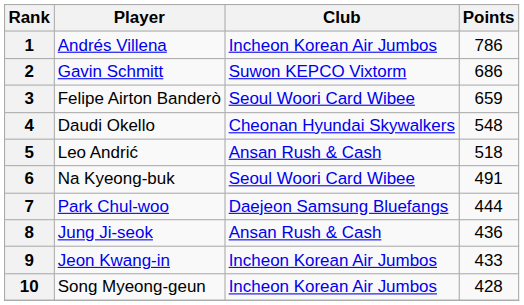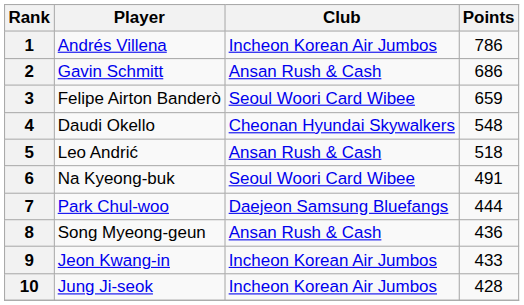 <table class=wikitable>
 <tr>
 <th>Rank</th>
 <th>Player</th>
 <th>Club</th>
 <th>Points</th>
 </tr>
 <tr>
 <th>1</th>
 <td> <a href='#'>Andrés Villena</a></td>
 <td><a href='#'>Incheon Korean Air Jumbos</a></td>
 <td align=center>786</td>
 </tr>
 <tr>
 <th>2</th>
 <td> <a href='#'>Gavin Schmitt</a></td>
-<td><a href='#'>Suwon KEPCO Vixtorm</a></td>
+<td><a href='#'>Ansan Rush & Cash</a></td>
 <td align=center>686</td>
 </tr>
 <tr>
 <th>3</th>
 <td> Felipe Airton Banderò</td>
 <td><a href='#'>Seoul Woori Card Wibee</a></td>
 <td align=center>659</td>
 </tr>
 <tr>
 <th>4</th>
 <td> Daudi Okello</td>
 <td><a href='#'>Cheonan Hyundai Skywalkers</a></td>
 <td align=center>548</td>
 </tr>
 <tr>
 <th>5</th>
 <td> Leo Andrić</td>
 <td><a href='#'>Ansan Rush & Cash</a></td>
 <td align=center>518</td>
 </tr>
 <tr>
 <th>6</th>
 <td> Na Kyeong-buk</td>
 <td><a href='#'>Seoul Woori Card Wibee</a></td>
 <td align=center>491</td>
 </tr>
 <tr>
 <th>7</th>
 <td> <a href='#'>Park Chul-woo</a></td>
 <td><a href='#'>Daejeon Samsung Bluefangs</a></td>
 <td align=center>444</td>
 </tr>
 <tr>
 <th>8</th>
-<td> <a href='#'>Jung Ji-seok</a></td>
+<td> Song Myeong-geun</td>
 <td><a href='#'>Ansan Rush & Cash</a></td>
 <td align=center>436</td>
 </tr>
 <tr>
 <th>9</th>
 <td> <a href='#'>Jeon Kwang-in</a></td>
 <td><a href='#'>Incheon Korean Air Jumbos</a></td>
 <td align=center>433</td>
 </tr>
 <tr>
 <th>10</th>
-<td> Song Myeong-geun</td>
+<td> <a href='#'>Jung Ji-seok</a></td>
 <td><a href='#'>Incheon Korean Air Jumbos</a></td>
 <td align=center>428</td>
 </tr>
 <tr>
 </tr>
 </table>
